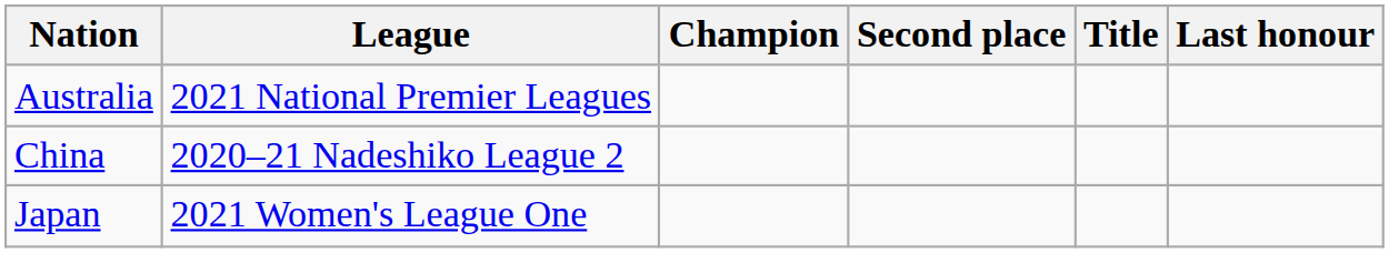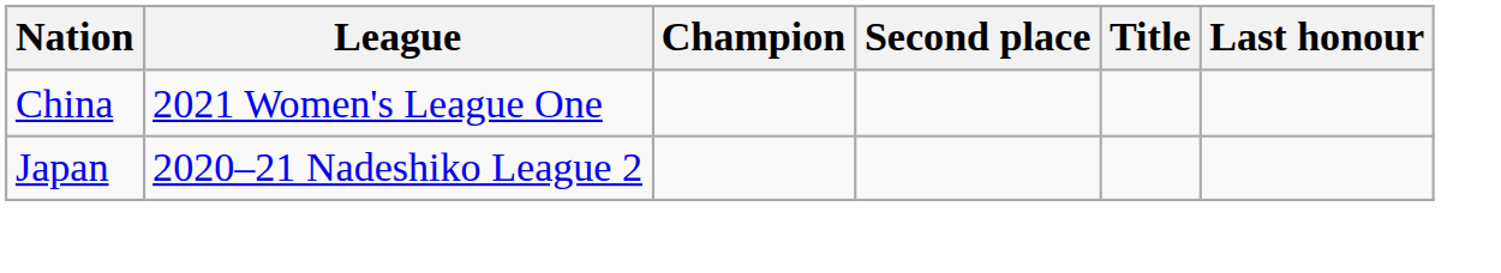 <table class="wikitable sortable">
 <tr>
 <th>Nation</th>
 <th>League</th>
 <th>Champion</th>
 <th>Second place</th>
 <th data-sort-type="number">Title</th>
 <th>Last honour</th>
 </tr>
 <tr>
-<td> <a href='#'>Australia</a></td>
-<td><a href='#'>2021 National Premier Leagues</a></td>
-<td></td>
-<td></td>
-<td></td>
-<td></td>
-</tr>
-<tr>
 <td> <a href='#'>China</a></td>
-<td><a href='#'>2020–21 Nadeshiko League 2</a></td>
+<td><a href='#'>2021 Women's League One</a></td>
 <td></td>
 <td></td>
 <td></td>
 <td></td>
 </tr>
 <tr>
 <td> <a href='#'>Japan</a></td>
-<td><a href='#'>2021 Women's League One</a></td>
+<td><a href='#'>2020–21 Nadeshiko League 2</a></td>
 <td></td>
 <td></td>
 <td></td>
 <td></td>
 </tr>
 </table>
